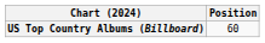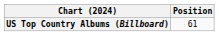 <table class="wikitable plainrowheaders" style="text-align:center">
 <tr>
 <th scope="col">Chart (2024)</th>
 <th scope="col">Position</th>
 </tr>
 <tr>
 <th scope="row">US Top Country Albums (<em>Billboard</em>)</th>
-<td>60</td>
+<td>61</td>
 </tr>
 </table>
